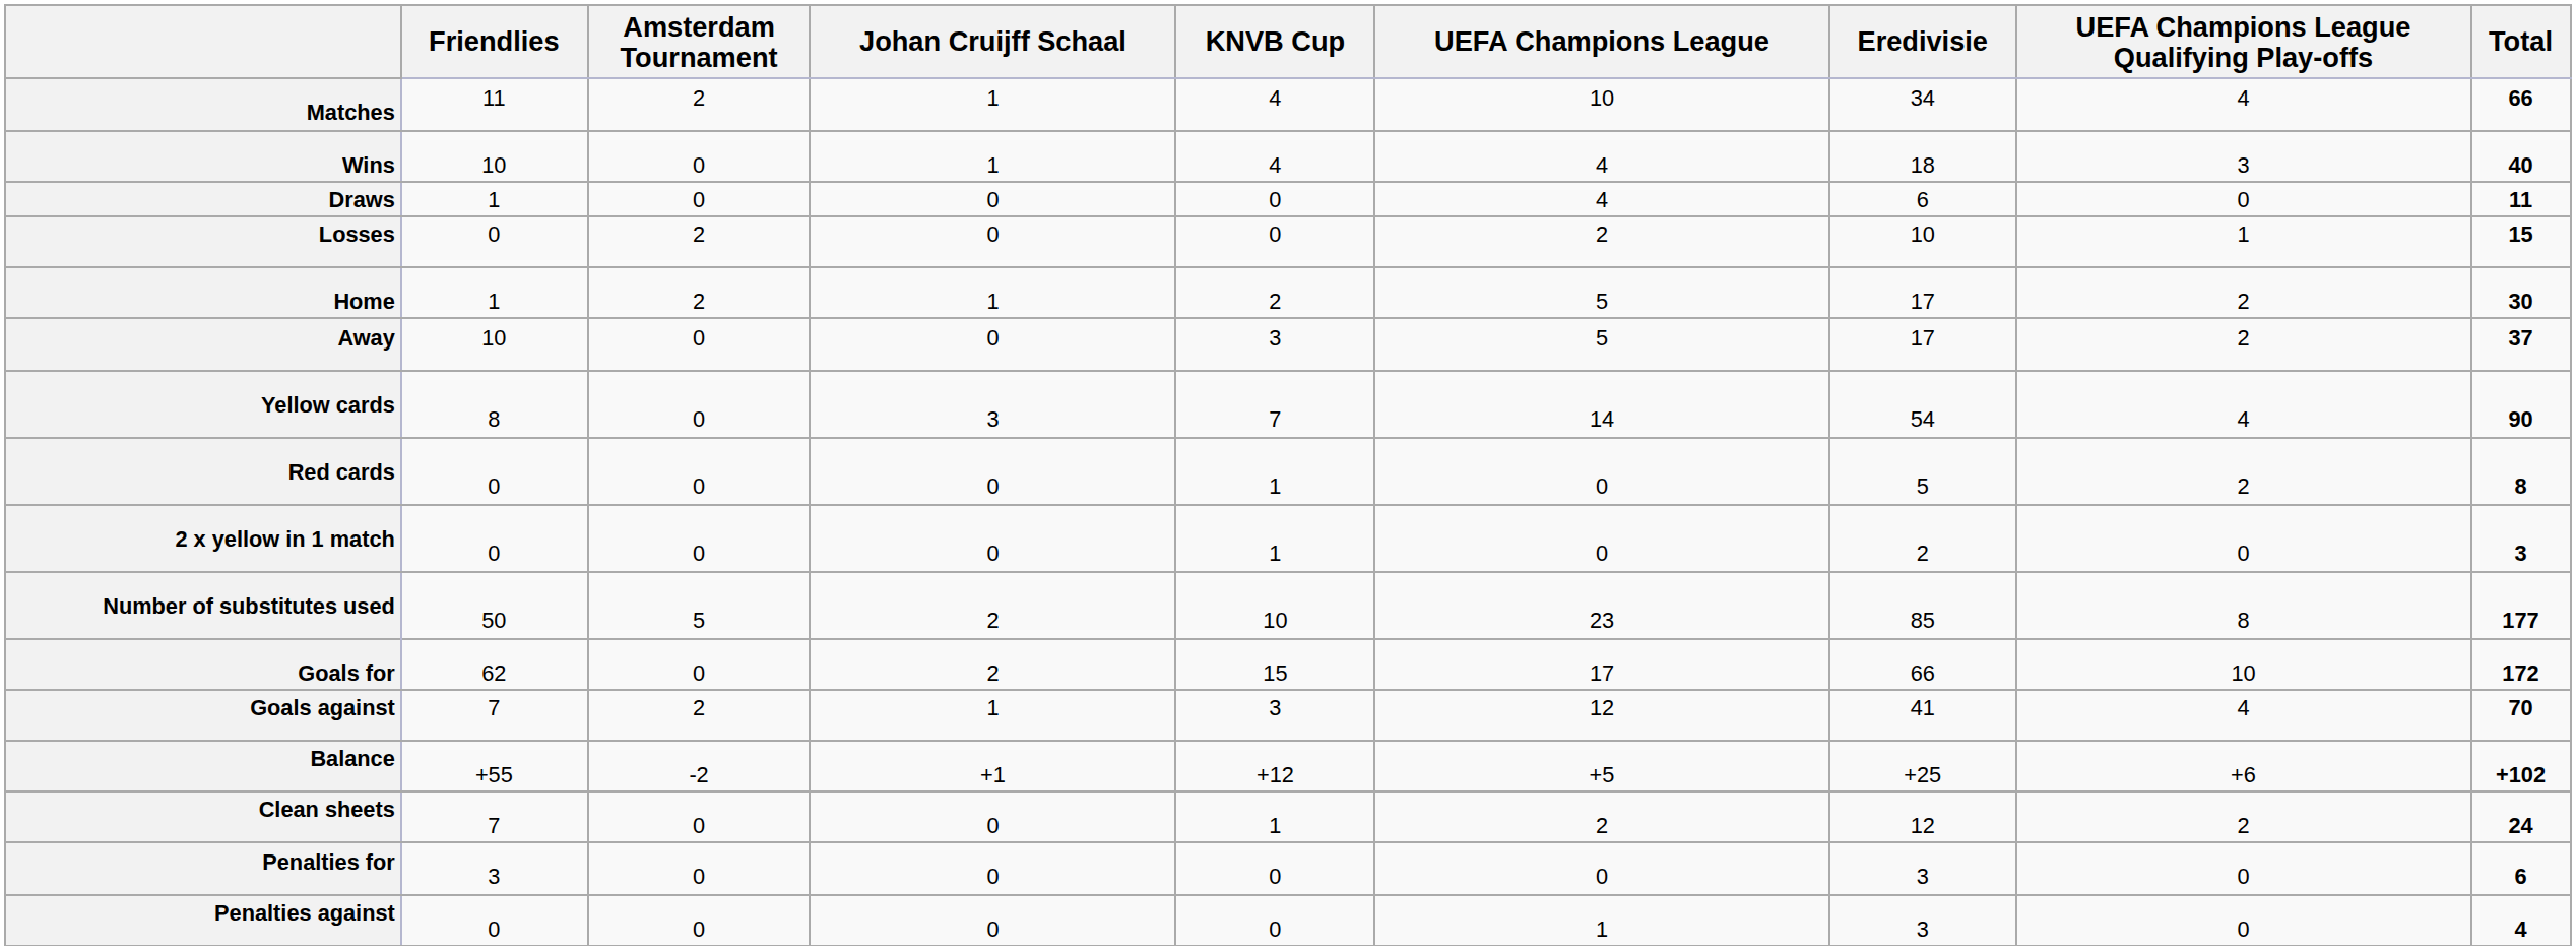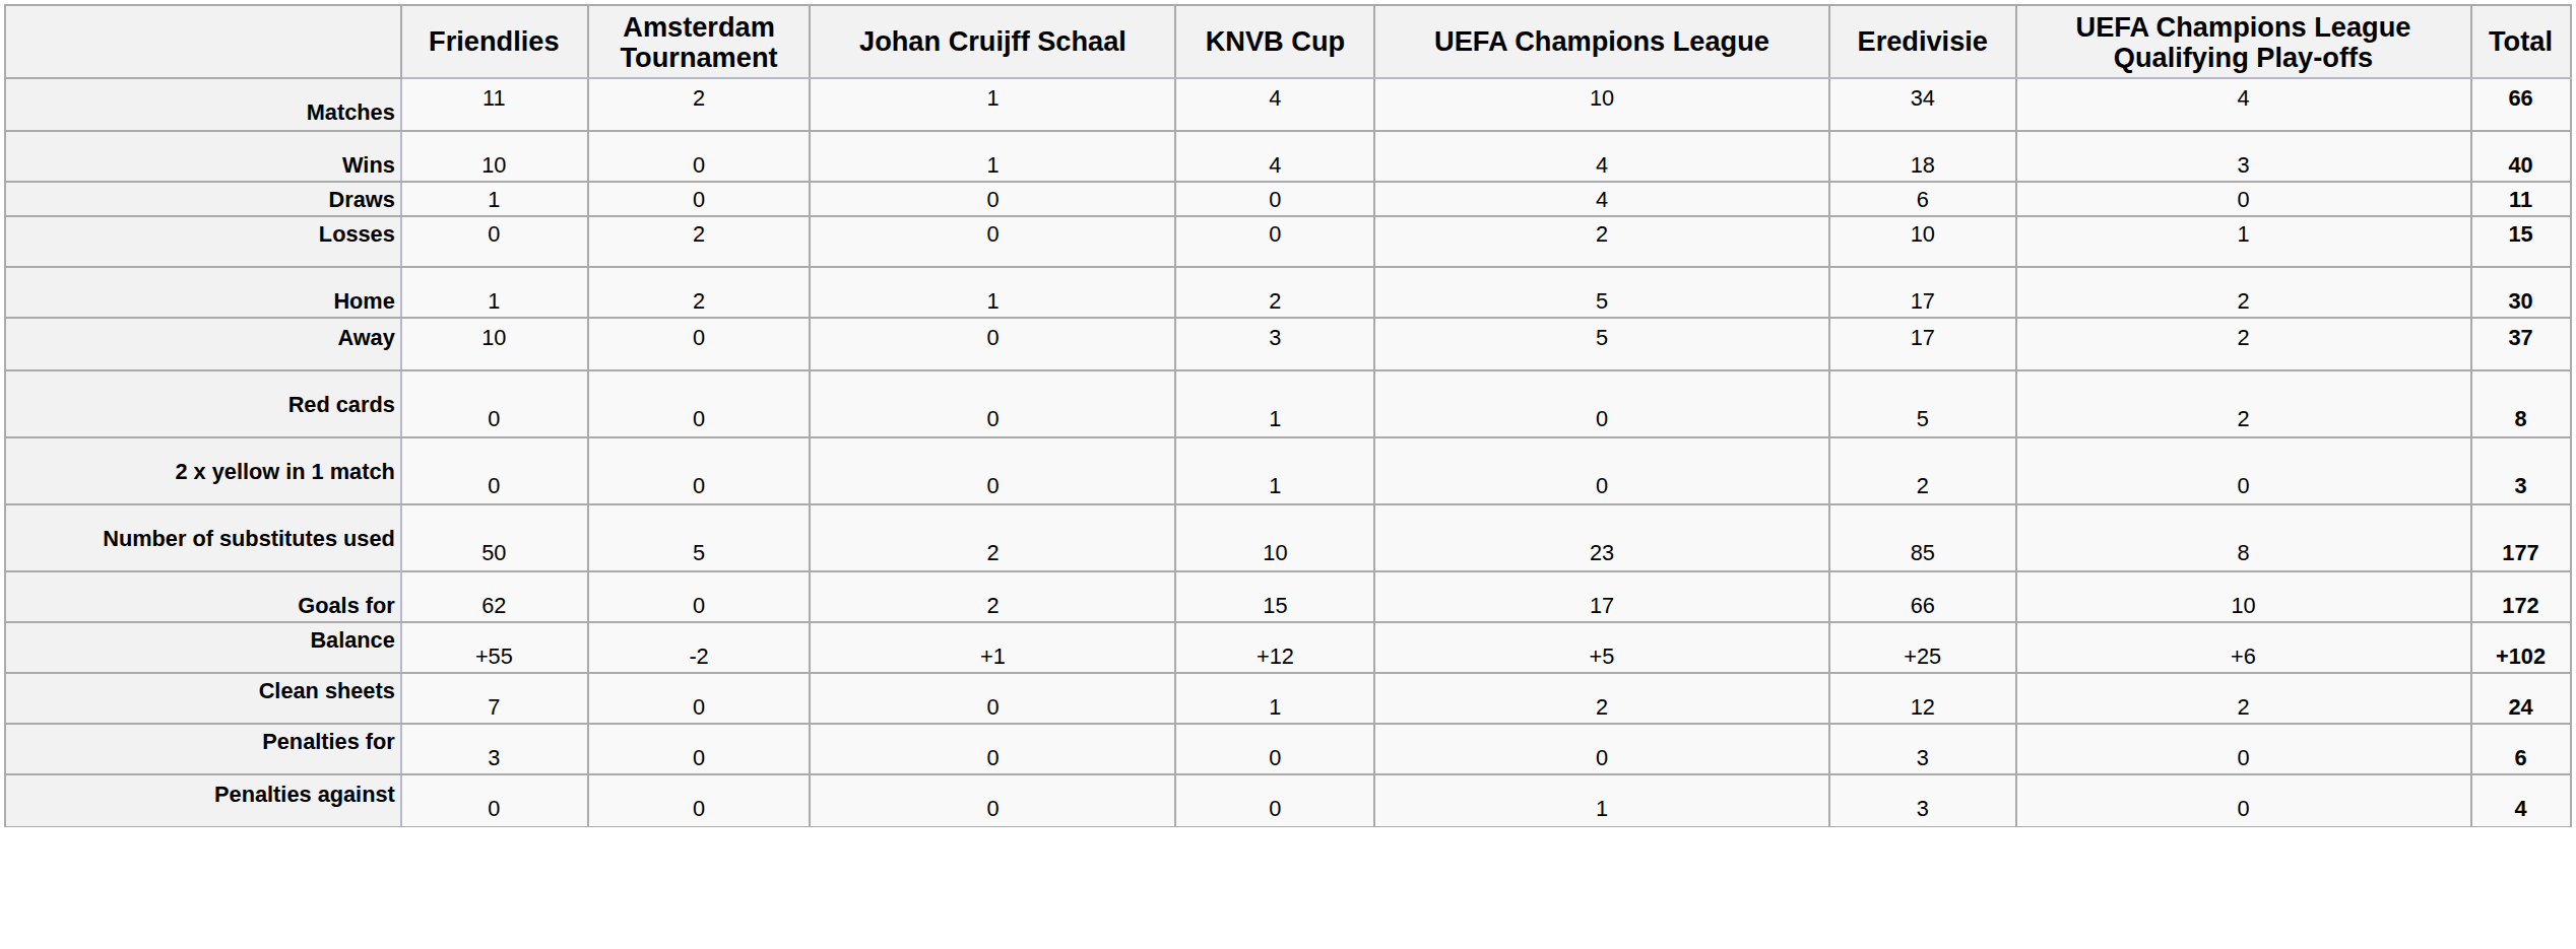 <table class="wikitable" style="width:100%; font-size:85%;">
 <tr>
 <th></th>
 <th style="border-bottom:1px solid #B5B7CF;">Friendlies</th>
 <th style="border-bottom:1px solid #B5B7CF;">Amsterdam<br>Tournament</th>
 <th style="border-bottom:1px solid #B5B7CF;">Johan Cruijff Schaal</th>
 <th style="border-bottom:1px solid #B5B7CF;">KNVB Cup</th>
 <th style="border-bottom:1px solid #B5B7CF;">UEFA Champions League</th>
 <th style="border-bottom:1px solid #B5B7CF;">Eredivisie</th>
 <th style="border-bottom:1px solid #B5B7CF;">UEFA Champions League<br>Qualifying Play-offs</th>
 <th style="border-bottom:1px solid #B5B7CF;">Total</th>
 </tr>
 <tr style="font-size:80%;" valign="top">
 <th style="border-right:1px solid #B5B7CF;text-align:right;padding-top:10px;">Matches</th>
 <td align=center>11</td>
 <td align=center>2</td>
 <td align=center>1</td>
 <td align=center>4</td>
 <td align=center>10</td>
 <td align=center>34</td>
 <td align=center>4</td>
 <td align=center><strong>66</strong></td>
 </tr>
 <tr style="font-size:80%;" valign="bottom">
 <th style="border-right:1px solid #B5B7CF;text-align:right;padding-top:10px;">Wins</th>
 <td align=center>10</td>
 <td align=center>0</td>
 <td align=center>1</td>
 <td align=center>4</td>
 <td align=center>4</td>
 <td align=center>18</td>
 <td align=center>3</td>
 <td align=center><strong>40</strong></td>
 </tr>
 <tr style="font-size:80%;">
 <th style="border-right:1px solid #B5B7CF;text-align:right;">Draws</th>
 <td align=center>1</td>
 <td align=center>0</td>
 <td align=center>0</td>
 <td align=center>0</td>
 <td align=center>4</td>
 <td align=center>6</td>
 <td align=center>0</td>
 <td align=center><strong>11</strong></td>
 </tr>
 <tr style="font-size:80%;" valign="top">
 <th style="border-right:1px solid #B5B7CF;text-align:right;padding-bottom:10px;">Losses</th>
 <td align=center>0</td>
 <td align=center>2</td>
 <td align=center>0</td>
 <td align=center>0</td>
 <td align=center>2</td>
 <td align=center>10</td>
 <td align=center>1</td>
 <td align=center><strong>15</strong></td>
 </tr>
 <tr style="font-size:80%;" valign="bottom">
 <th style="border-right:1px solid #B5B7CF;text-align:right;padding-top:10px;">Home</th>
 <td align=center>1</td>
 <td align=center>2</td>
 <td align=center>1</td>
 <td align=center>2</td>
 <td align=center>5</td>
 <td align=center>17</td>
 <td align=center>2</td>
 <td align=center><strong>30</strong></td>
 </tr>
 <tr style="font-size:80%;" valign="top">
 <th style="border-right:1px solid #B5B7CF;text-align:right;padding-bottom:10px;">Away</th>
 <td align=center>10</td>
 <td align=center>0</td>
 <td align=center>0</td>
 <td align=center>3</td>
 <td align=center>5</td>
 <td align=center>17</td>
 <td align=center>2</td>
 <td align=center><strong>37</strong></td>
 </tr>
 <tr style="font-size:80%;" valign="bottom">
-<th style="border-right:1px solid #B5B7CF;text-align:right;padding-top:10px;padding-bottom:10px;">Yellow cards </th>
-<td align=center>8</td>
-<td align=center>0</td>
-<td align=center>3</td>
-<td align=center>7</td>
-<td align=center>14</td>
-<td align=center>54</td>
-<td align=center>4</td>
-<td align=center><strong>90</strong></td>
-</tr>
-<tr style="font-size:80%;" valign="bottom">
 <th style="border-right:1px solid #B5B7CF;text-align:right;padding-top:10px;padding-bottom:10px;">Red cards </th>
 <td align=center>0</td>
 <td align=center>0</td>
 <td align=center>0</td>
 <td align=center>1</td>
 <td align=center>0</td>
 <td align=center>5</td>
 <td align=center>2</td>
 <td align=center><strong>8</strong></td>
 </tr>
 <tr style="font-size:80%;" valign="bottom">
 <th style="border-right:1px solid #B5B7CF;text-align:right;padding-top:10px;padding-bottom:10px;">2 x yellow in 1 match </th>
 <td align=center>0</td>
 <td align=center>0</td>
 <td align=center>0</td>
 <td align=center>1</td>
 <td align=center>0</td>
 <td align=center>2</td>
 <td align=center>0</td>
 <td align=center><strong>3</strong></td>
 </tr>
 <tr style="font-size:80%;" valign="bottom">
 <th style="border-right:1px solid #B5B7CF;text-align:right;padding-top:10px;padding-bottom:10px;">Number of substitutes used </th>
 <td align=center>50</td>
 <td align=center>5</td>
 <td align=center>2</td>
 <td align=center>10</td>
 <td align=center>23</td>
 <td align=center>85</td>
 <td align=center>8</td>
 <td align=center><strong>177</strong></td>
 </tr>
 <tr>
 </tr>
 <tr style="font-size:80%;" valign="bottom">
 <th style="border-right:1px solid #B5B7CF;text-align:right;padding-top:10px;">Goals for </th>
 <td align=center>62</td>
 <td align=center>0</td>
 <td align=center>2</td>
 <td align=center>15</td>
 <td align=center>17</td>
 <td align=center>66</td>
 <td align=center>10</td>
 <td align=center><strong>172</strong></td>
-</tr>
-<tr style="font-size:80%;" valign="top">
-<th style="border-right:1px solid #B5B7CF;text-align:right;padding-bottom:10px;">Goals against </th>
-<td align=center>7</td>
-<td align=center>2</td>
-<td align=center>1</td>
-<td align=center>3</td>
-<td align=center>12</td>
-<td align=center>41</td>
-<td align=center>4</td>
-<td align=center><strong>70</strong></td>
 </tr>
 <tr style="font-size:80%;" valign="bottom">
 <th style="border-right:1px solid #B5B7CF;text-align:right;padding-bottom:10px;">Balance </th>
 <td align=center>+55</td>
 <td align=center>-2</td>
 <td align=center>+1</td>
 <td align=center>+12</td>
 <td align=center>+5</td>
 <td align=center>+25</td>
 <td align=center>+6</td>
 <td align=center><strong>+102</strong></td>
 </tr>
 <tr style="font-size:80%;" valign="bottom">
 <th style="border-right:1px solid #B5B7CF;text-align:right;padding-bottom:10px;">Clean sheets </th>
 <td align=center>7</td>
 <td align=center>0</td>
 <td align=center>0</td>
 <td align=center>1</td>
 <td align=center>2</td>
 <td align=center>12</td>
 <td align=center>2</td>
 <td align=center><strong>24</strong></td>
 </tr>
 <tr style="font-size:80%;" valign="bottom">
 <th style="border-right:1px solid #B5B7CF;text-align:right;padding-bottom:10px;">Penalties for </th>
 <td align=center>3</td>
 <td align=center>0</td>
 <td align=center>0</td>
 <td align=center>0</td>
 <td align=center>0</td>
 <td align=center>3</td>
 <td align=center>0</td>
 <td align=center><strong>6</strong></td>
 </tr>
 <tr style="font-size:80%;" valign="bottom">
 <th style="border-right:1px solid #B5B7CF;text-align:right;padding-bottom:10px;">Penalties against </th>
 <td align=center>0</td>
 <td align=center>0</td>
 <td align=center>0</td>
 <td align=center>0</td>
 <td align=center>1</td>
 <td align=center>3</td>
 <td align=center>0</td>
 <td align=center><strong>4</strong></td>
 </tr>
 </table>
